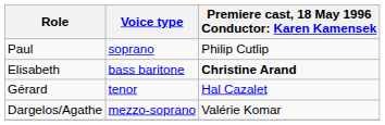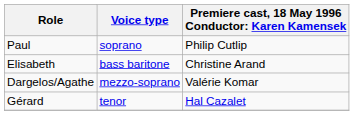 <table class="wikitable">
 <tr>
 <th>Role</th>
 <th><a href='#'>Voice type</a></th>
 <th>Premiere cast, 18 May 1996<br>Conductor: <a href='#'>Karen Kamensek</a></th>
 </tr>
 <tr>
 <td>Paul</td>
 <td><a href='#'>soprano</a></td>
 <td>Philip Cutlip</td>
 </tr>
 <tr>
 <td>Elisabeth</td>
 <td><a href='#'>bass baritone</a></td>
-<td><strong>Christine Arand</strong></td>
+<td>Christine Arand</td>
+</tr>
+<tr>
+<td>Dargelos/Agathe</td>
+<td><a href='#'>mezzo-soprano</a></td>
+<td>Valérie Komar</td>
 </tr>
 <tr>
 <td>Gérard</td>
 <td><a href='#'>tenor</a></td>
 <td><a href='#'>Hal Cazalet</a></td>
 </tr>
 <tr>
-<td>Dargelos/Agathe</td>
-<td><a href='#'>mezzo-soprano</a></td>
-<td>Valérie Komar</td>
-</tr>
-<tr>
 </tr>
 </table>
